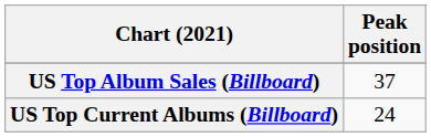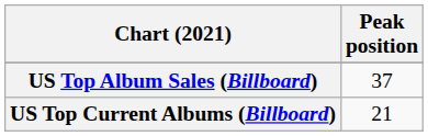 <table class="wikitable sortable plainrowheaders" style="text-align:center">
 <tr>
 <th scope="col">Chart (2021)</th>
 <th scope="col">Peak<br>position</th>
 </tr>
 <tr>
 </tr>
 <tr>
 </tr>
 <tr>
 <th scope="row">US <a href='#'>Top Album Sales</a> (<em><a href='#'>Billboard</a></em>)</th>
 <td>37</td>
 </tr>
 <tr>
 <th scope="row">US Top Current Albums (<em><a href='#'>Billboard</a></em>)</th>
-<td>24</td>
+<td>21</td>
 </tr>
 </table>
